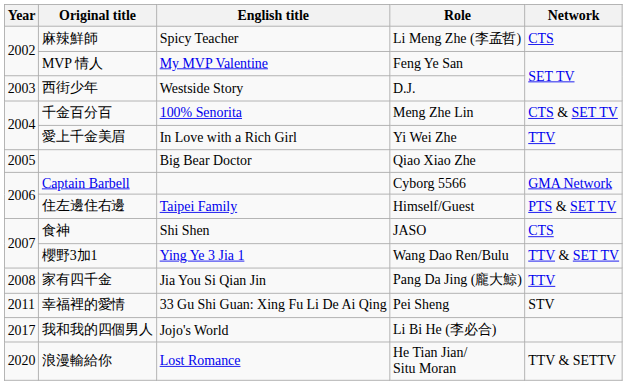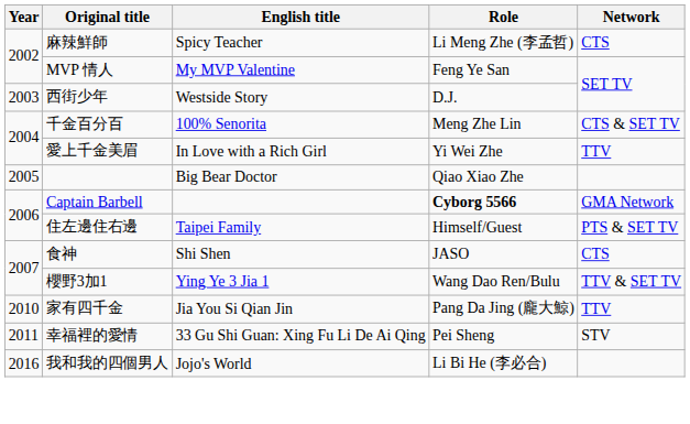 <table class="wikitable sortable">
 <tr>
 <th>Year</th>
 <th>Original title</th>
 <th>English title</th>
 <th>Role</th>
 <th>Network</th>
 </tr>
 <tr>
 <td rowspan="2">2002</td>
 <td>麻辣鮮師</td>
 <td>Spicy Teacher</td>
 <td>Li Meng Zhe (李孟哲)</td>
 <td><a href='#'>CTS</a></td>
 </tr>
 <tr>
 <td>MVP 情人</td>
 <td><a href='#'>My MVP Valentine</a></td>
 <td>Feng Ye San</td>
 <td rowspan="2"><a href='#'>SET TV</a></td>
 </tr>
 <tr>
 <td>2003</td>
 <td>西街少年</td>
 <td>Westside Story</td>
 <td>D.J.</td>
 </tr>
 <tr>
 <td rowspan="2">2004</td>
 <td>千金百分百</td>
 <td><a href='#'>100% Senorita</a></td>
 <td>Meng Zhe Lin</td>
 <td><a href='#'>CTS</a> & <a href='#'>SET TV</a></td>
 </tr>
 <tr>
 <td>愛上千金美眉</td>
 <td>In Love with a Rich Girl</td>
 <td>Yi Wei Zhe</td>
 <td><a href='#'>TTV</a></td>
 </tr>
 <tr>
 <td>2005</td>
 <td></td>
 <td>Big Bear Doctor</td>
 <td>Qiao Xiao Zhe</td>
 <td></td>
 </tr>
 <tr>
 <td rowspan="2">2006</td>
 <td><a href='#'>Captain Barbell</a></td>
 <td></td>
-<td>Cyborg 5566</td>
+<td><strong>Cyborg 5566</strong></td>
 <td><a href='#'>GMA Network</a></td>
 </tr>
 <tr>
 <td>住左邊住右邊</td>
 <td><a href='#'>Taipei Family</a></td>
 <td>Himself/Guest</td>
 <td><a href='#'>PTS</a> & <a href='#'>SET TV</a></td>
 </tr>
 <tr>
 <td rowspan="2">2007</td>
 <td>食神</td>
 <td>Shi Shen</td>
 <td>JASO</td>
 <td><a href='#'>CTS</a></td>
 </tr>
 <tr>
 <td>櫻野3加1</td>
 <td><a href='#'>Ying Ye 3 Jia 1</a></td>
 <td>Wang Dao Ren/Bulu</td>
 <td><a href='#'>TTV</a> & <a href='#'>SET TV</a></td>
 </tr>
 <tr>
-<td>2008</td>
+<td>2010</td>
 <td>家有四千金</td>
 <td>Jia You Si Qian Jin</td>
 <td>Pang Da Jing (龐大鯨)</td>
 <td><a href='#'>TTV</a></td>
 </tr>
 <tr>
 <td>2011</td>
 <td>幸福裡的愛情</td>
 <td>33 Gu Shi Guan: Xing Fu Li De Ai Qing</td>
 <td>Pei Sheng</td>
 <td>STV</td>
 </tr>
 <tr>
-<td>2017</td>
+<td>2016</td>
 <td>我和我的四個男人</td>
 <td>Jojo's World</td>
 <td>Li Bi He (李必合)</td>
 <td></td>
 </tr>
-<tr>
-<td>2020</td>
-<td>浪漫輸給你</td>
-<td><a href='#'>Lost Romance</a></td>
-<td>He Tian Jian/<br>Situ Moran</td>
-<td>TTV & SETTV</td>
-</tr>
 </table>
